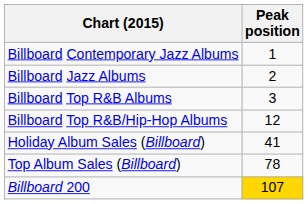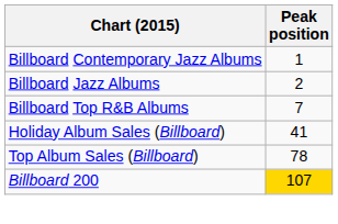 <table class="wikitable">
 <tr>
 <th>Chart (2015)</th>
 <th>Peak<br>position</th>
 </tr>
 <tr>
 <td><a href='#'>Billboard</a> <a href='#'>Contemporary Jazz Albums</a></td>
 <td style="text-align:center;">1</td>
 </tr>
 <tr>
 <td><a href='#'>Billboard</a> <a href='#'>Jazz Albums</a></td>
 <td style="text-align:center;">2</td>
 </tr>
 <tr>
 <td><a href='#'>Billboard</a> <a href='#'>Top R&B Albums</a></td>
-<td style="text-align:center;">3</td>
-</tr>
-<tr>
-<td><a href='#'>Billboard</a> <a href='#'>Top R&B/Hip-Hop Albums</a></td>
-<td style="text-align:center;">12</td>
+<td style="text-align:center;">7</td>
 </tr>
 <tr>
 <td><a href='#'>Holiday Album Sales</a> (<em><a href='#'>Billboard</a></em>)</td>
 <td style="text-align:center;">41</td>
 </tr>
 <tr>
 <td><a href='#'>Top Album Sales</a> (<em><a href='#'>Billboard</a></em>)</td>
 <td style="text-align:center;">78</td>
 </tr>
 <tr>
 <td><a href='#'><em>Billboard</em> 200</a></td>
 <td style="background: gold; text-align:center;">107</td>
 </tr>
 </table>
